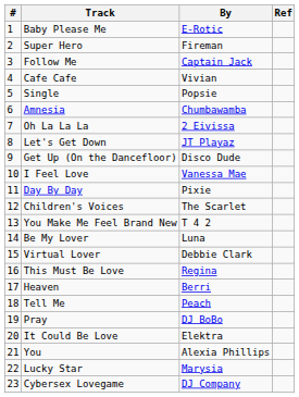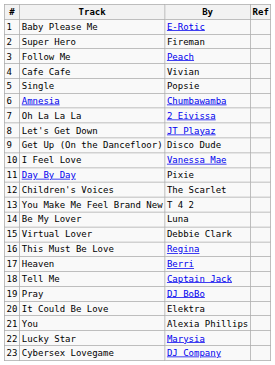 <table class="wikitable" style="font-size: small;">
 <tr>
 <th>#</th>
 <th>Track</th>
 <th>By</th>
 <th>Ref</th>
 </tr>
 <tr>
 <td>1</td>
 <td>Baby Please Me</td>
 <td><a href='#'>E-Rotic</a></td>
 <td></td>
 </tr>
 <tr>
 <td>2</td>
 <td>Super Hero</td>
 <td>Fireman</td>
 <td></td>
 </tr>
 <tr>
 <td>3</td>
 <td>Follow Me</td>
-<td><a href='#'>Captain Jack</a></td>
+<td><a href='#'>Peach</a></td>
 <td></td>
 </tr>
 <tr>
 <td>4</td>
 <td>Cafe Cafe</td>
 <td>Vivian</td>
 <td></td>
 </tr>
 <tr>
 <td>5</td>
 <td>Single</td>
 <td>Popsie</td>
 <td></td>
 </tr>
 <tr>
 <td>6</td>
 <td><a href='#'>Amnesia</a></td>
 <td><a href='#'>Chumbawamba</a></td>
 <td></td>
 </tr>
 <tr>
 <td>7</td>
 <td>Oh La La La</td>
 <td><a href='#'>2 Eivissa</a></td>
 <td></td>
 </tr>
 <tr>
 <td>8</td>
 <td>Let's Get Down</td>
 <td><a href='#'>JT Playaz</a></td>
 <td></td>
 </tr>
 <tr>
 <td>9</td>
 <td>Get Up (On the Dancefloor)</td>
 <td>Disco Dude</td>
 <td></td>
 </tr>
 <tr>
 <td>10</td>
 <td>I Feel Love</td>
 <td><a href='#'>Vanessa Mae</a></td>
 <td></td>
 </tr>
 <tr>
 <td>11</td>
 <td><a href='#'>Day By Day</a></td>
 <td>Pixie</td>
 <td></td>
 </tr>
 <tr>
 <td>12</td>
 <td>Children's Voices</td>
 <td>The Scarlet</td>
 <td></td>
 </tr>
 <tr>
 <td>13</td>
 <td>You Make Me Feel Brand New</td>
 <td>T 4 2</td>
 <td></td>
 </tr>
 <tr>
 <td>14</td>
 <td>Be My Lover</td>
 <td>Luna</td>
 <td></td>
 </tr>
 <tr>
 <td>15</td>
 <td>Virtual Lover</td>
 <td>Debbie Clark</td>
 <td></td>
 </tr>
 <tr>
 <td>16</td>
 <td>This Must Be Love</td>
 <td><a href='#'>Regina</a></td>
 <td></td>
 </tr>
 <tr>
 <td>17</td>
 <td>Heaven</td>
 <td><a href='#'>Berri</a></td>
 <td></td>
 </tr>
 <tr>
 <td>18</td>
 <td>Tell Me</td>
-<td><a href='#'>Peach</a></td>
+<td><a href='#'>Captain Jack</a></td>
 <td></td>
 </tr>
 <tr>
 <td>19</td>
 <td>Pray</td>
 <td><a href='#'>DJ BoBo</a></td>
 <td></td>
 </tr>
 <tr>
 <td>20</td>
 <td>It Could Be Love</td>
 <td>Elektra</td>
 <td></td>
 </tr>
 <tr>
 <td>21</td>
 <td>You</td>
 <td>Alexia Phillips</td>
 <td></td>
 </tr>
 <tr>
 <td>22</td>
 <td>Lucky Star</td>
 <td><a href='#'>Marysia</a></td>
 <td></td>
 </tr>
 <tr>
 <td>23</td>
 <td>Cybersex Lovegame</td>
 <td><a href='#'>DJ Company</a></td>
 <td></td>
 </tr>
 </table>
